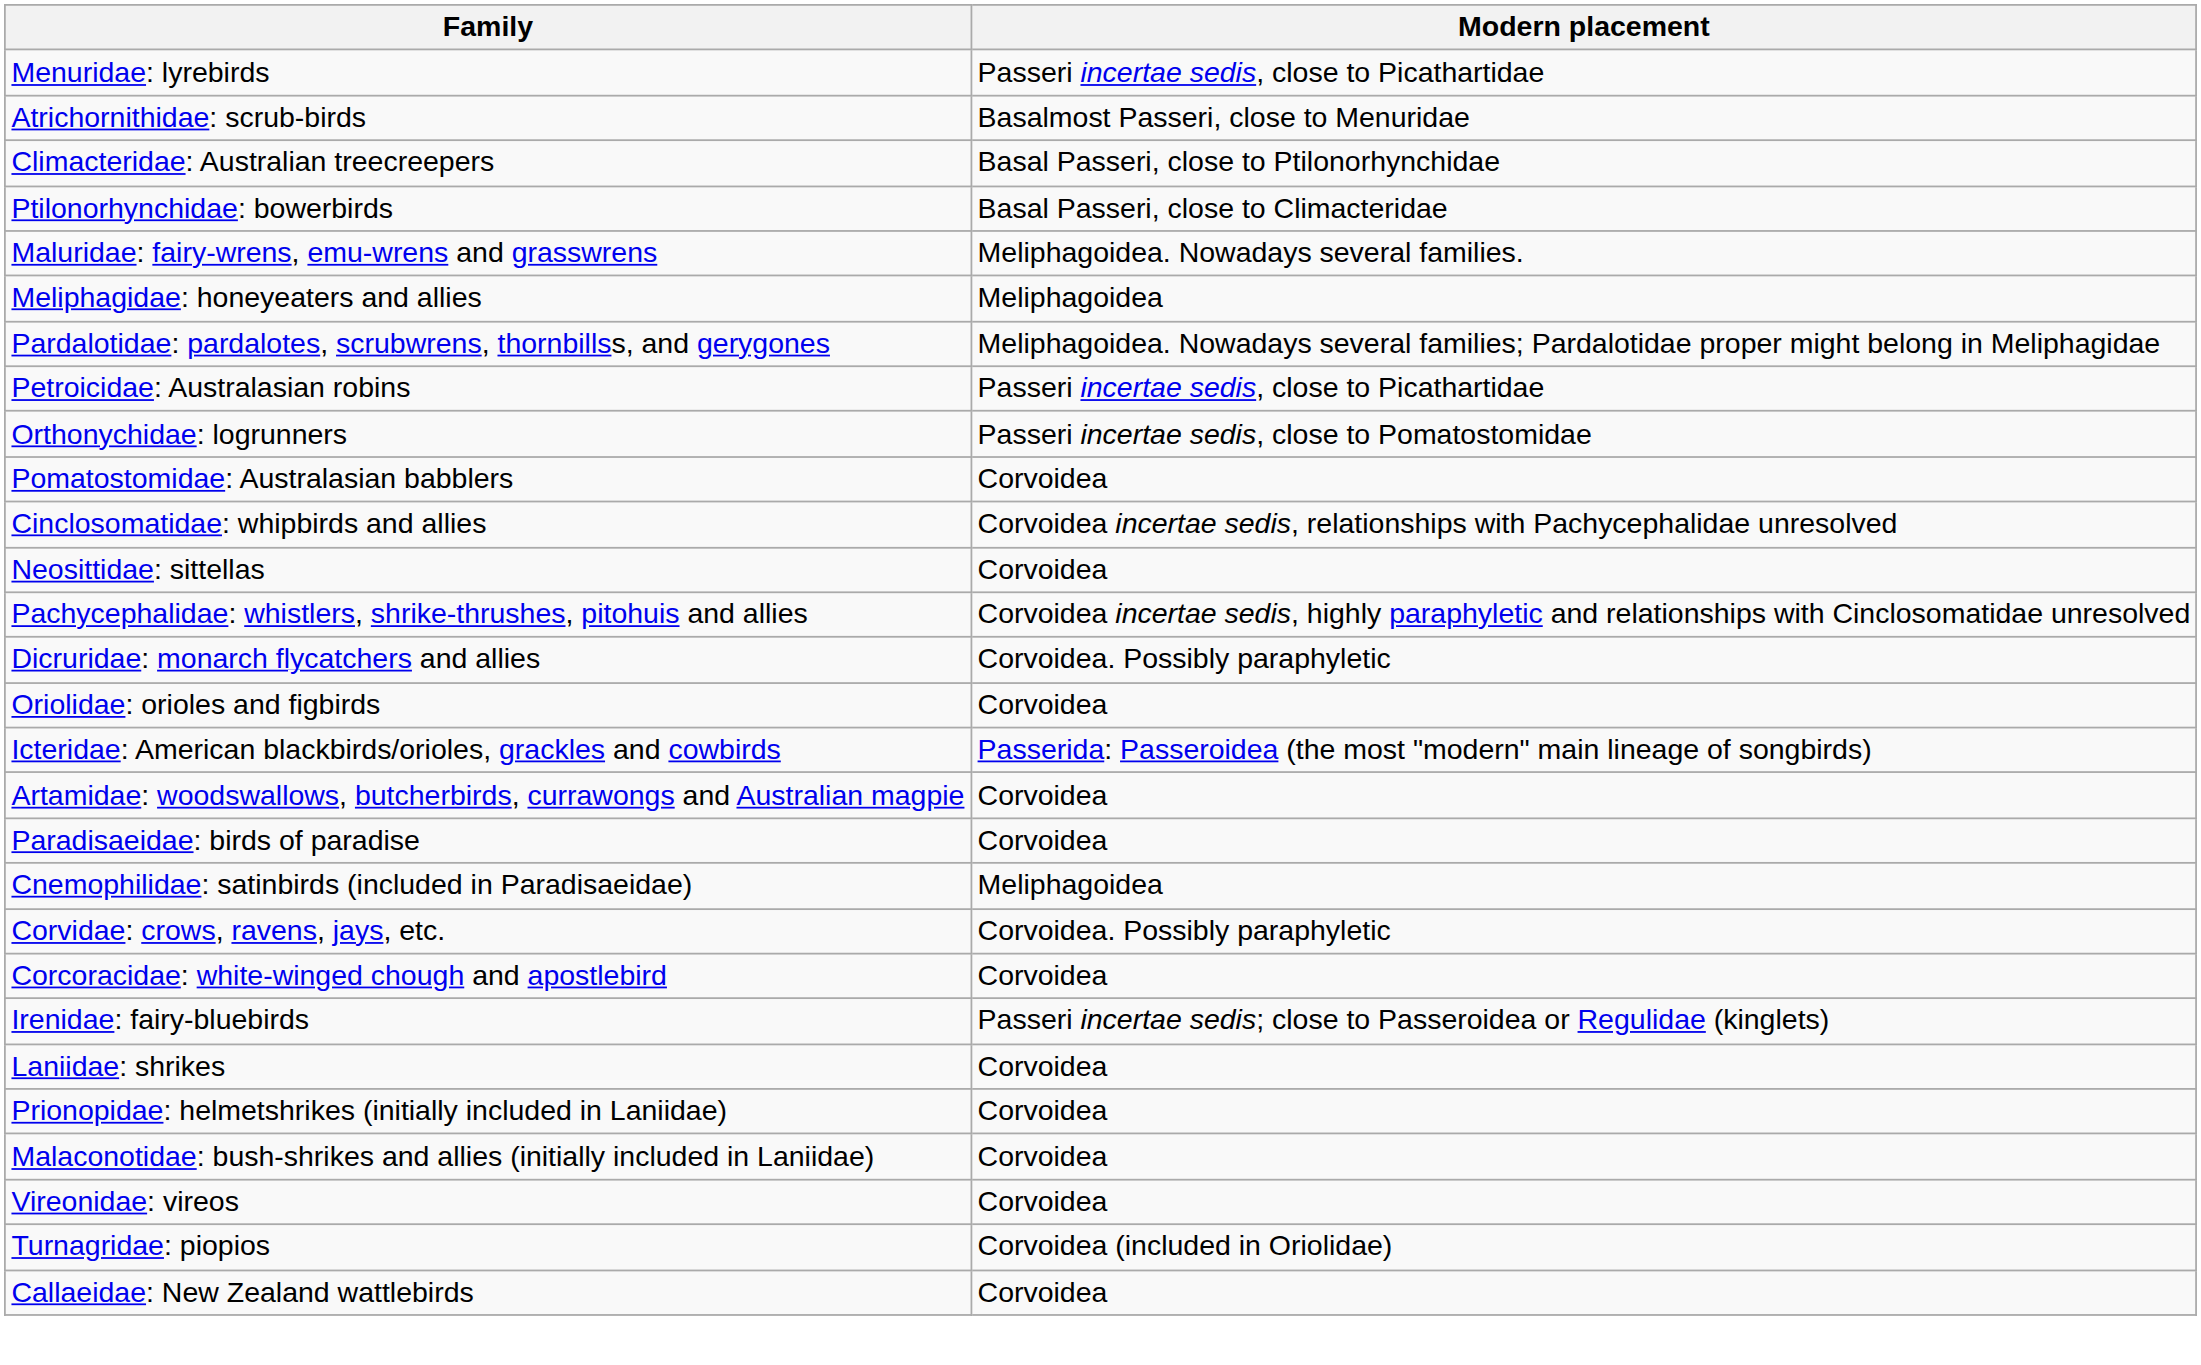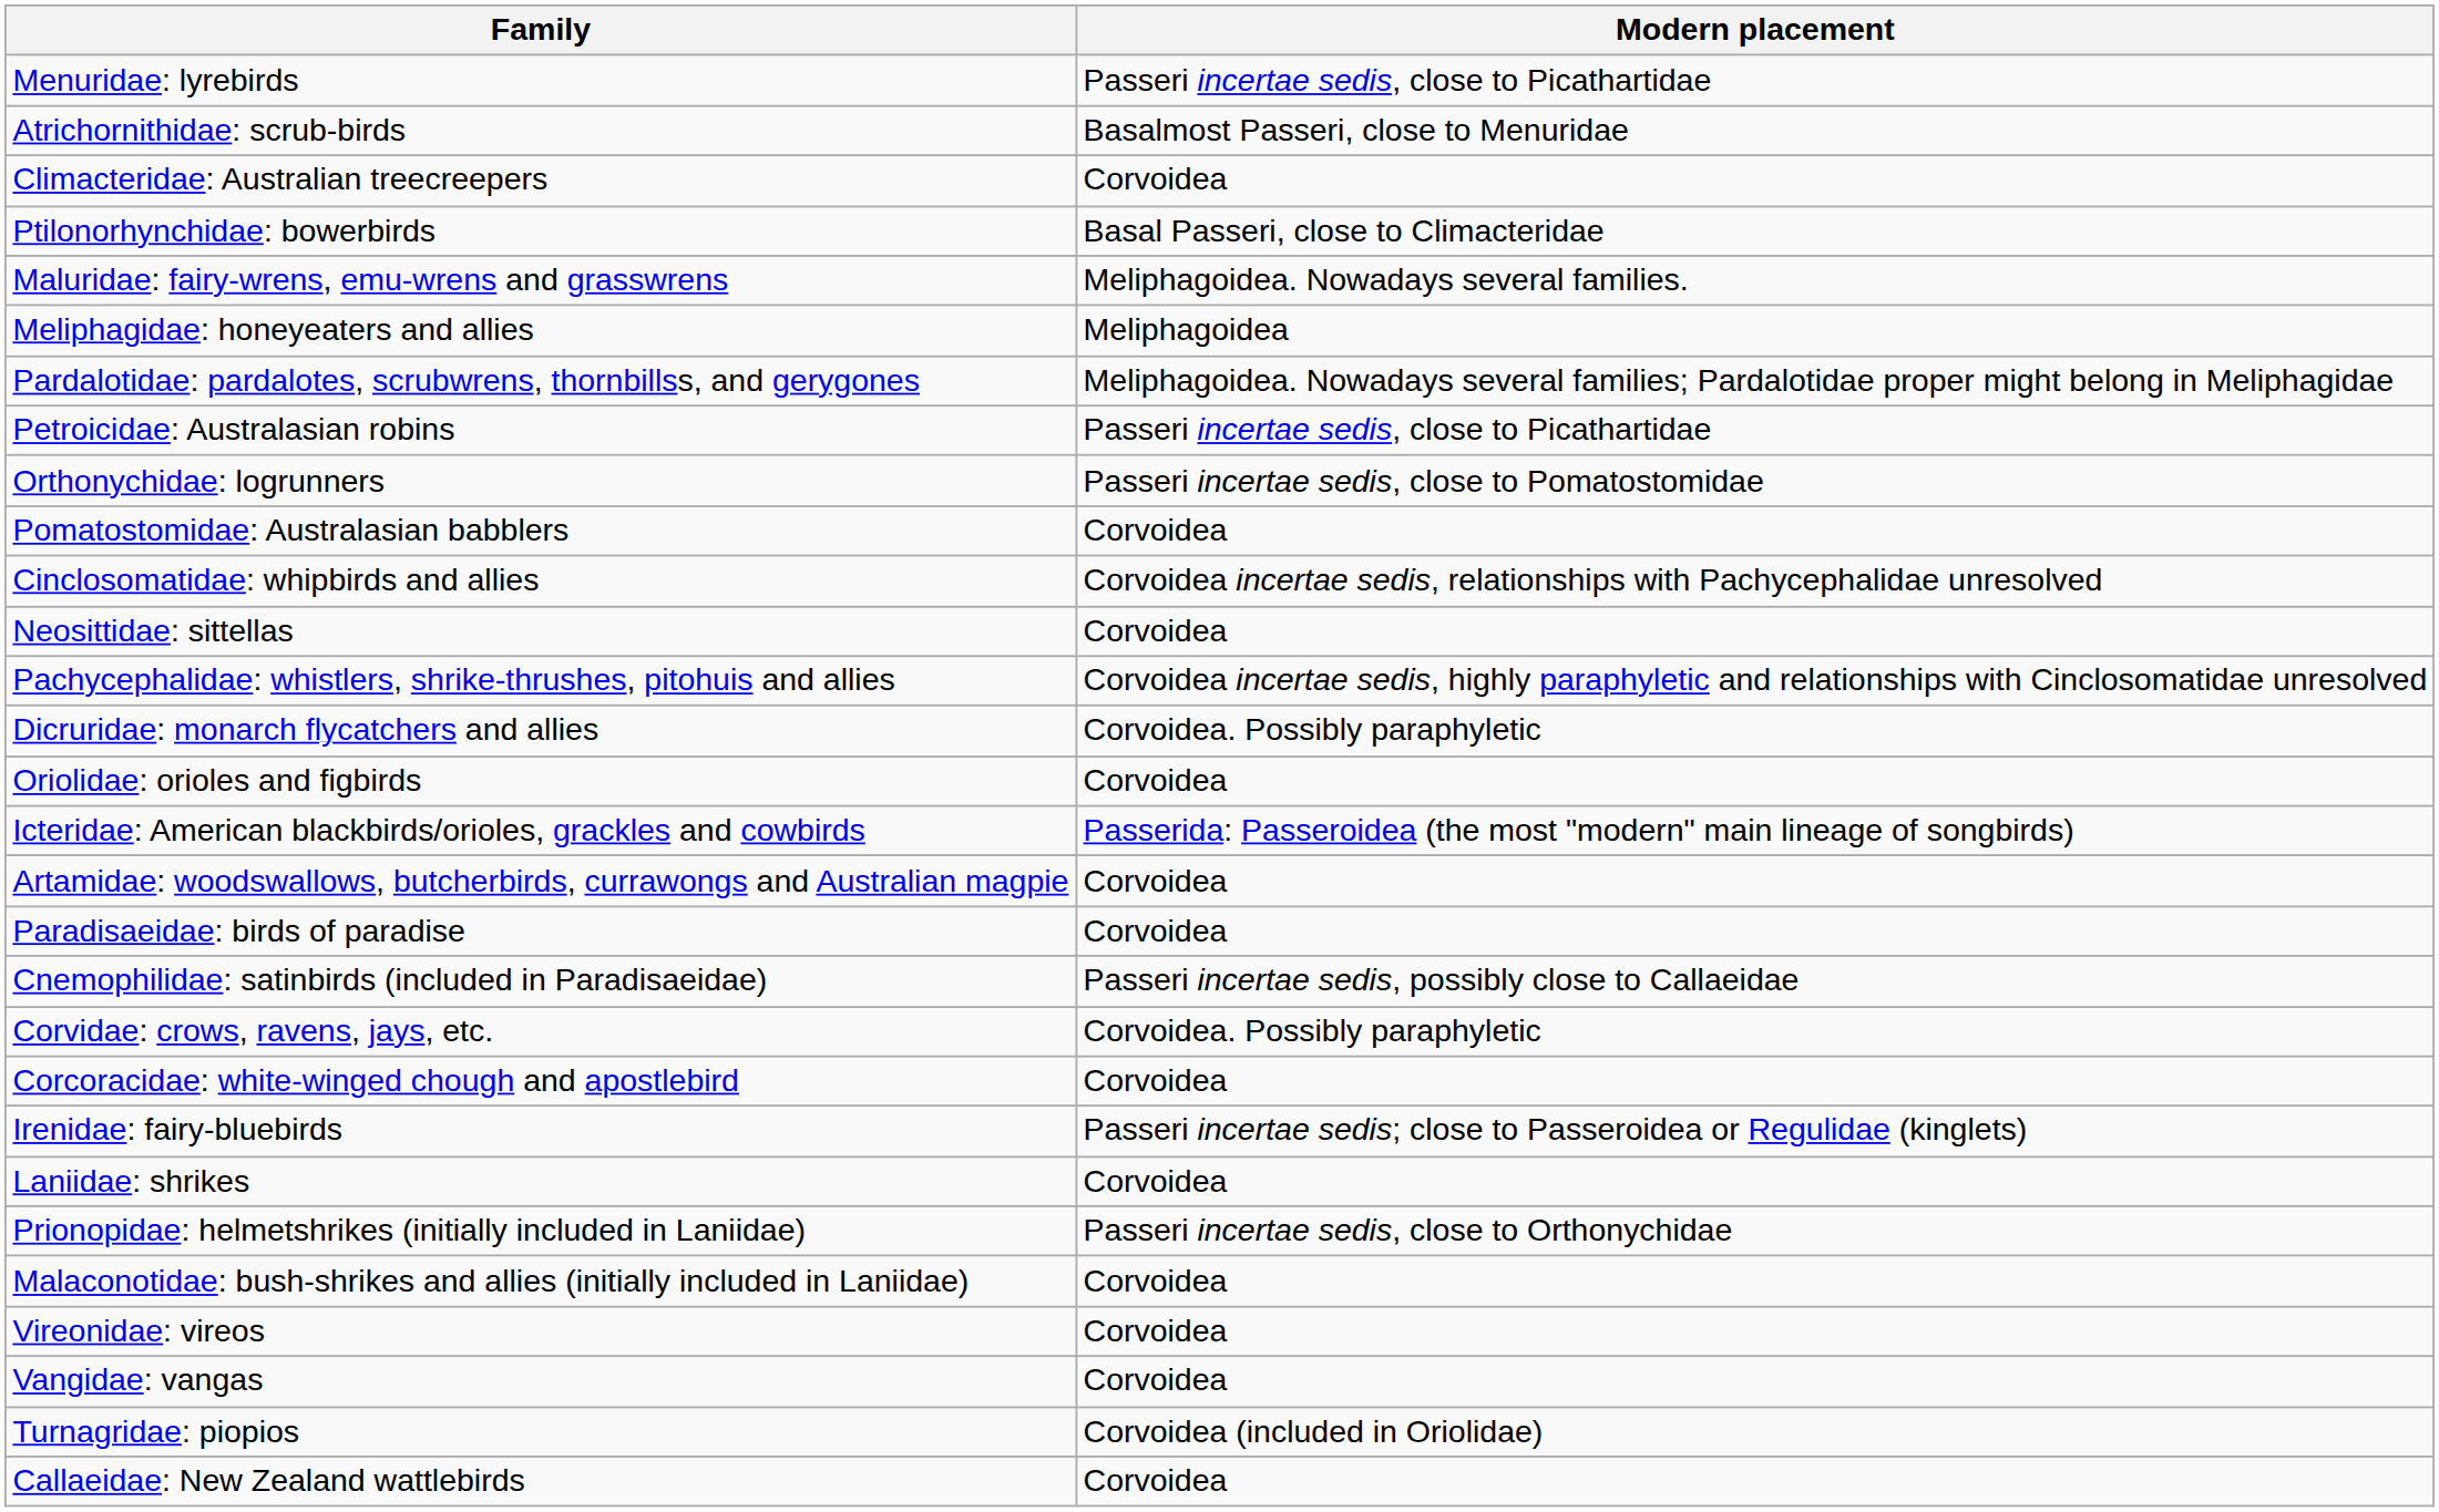 <table class="wikitable">
 <tr>
 <th>Family</th>
 <th>Modern placement</th>
 </tr>
 <tr>
 <td><a href='#'>Menuridae</a>: lyrebirds</td>
 <td>Passeri <em><a href='#'>incertae sedis</a></em>, close to Picathartidae</td>
 </tr>
 <tr>
 <td><a href='#'>Atrichornithidae</a>: scrub-birds</td>
 <td>Basalmost Passeri, close to Menuridae</td>
 </tr>
 <tr>
 <td><a href='#'>Climacteridae</a>: Australian treecreepers</td>
-<td>Basal Passeri, close to Ptilonorhynchidae</td>
+<td>Corvoidea</td>
 </tr>
 <tr>
 <td><a href='#'>Ptilonorhynchidae</a>: bowerbirds</td>
 <td>Basal Passeri, close to Climacteridae</td>
 </tr>
 <tr>
 <td><a href='#'>Maluridae</a>: <a href='#'>fairy-wrens</a>, <a href='#'>emu-wrens</a> and <a href='#'>grasswrens</a></td>
 <td>Meliphagoidea. Nowadays several families.</td>
 </tr>
 <tr>
 <td><a href='#'>Meliphagidae</a>: honeyeaters and allies</td>
 <td>Meliphagoidea</td>
 </tr>
 <tr>
 <td><a href='#'>Pardalotidae</a>: <a href='#'>pardalotes</a>, <a href='#'>scrubwrens</a>, <a href='#'>thornbills</a>s, and <a href='#'>gerygones</a></td>
 <td>Meliphagoidea. Nowadays several families; Pardalotidae proper might belong in Meliphagidae</td>
 </tr>
 <tr>
 <td><a href='#'>Petroicidae</a>: Australasian robins</td>
 <td>Passeri <em><a href='#'>incertae sedis</a></em>, close to Picathartidae</td>
 </tr>
 <tr>
 <td><a href='#'>Orthonychidae</a>: logrunners</td>
 <td>Passeri <em>incertae sedis</em>, close to Pomatostomidae</td>
 </tr>
 <tr>
 <td><a href='#'>Pomatostomidae</a>: Australasian babblers</td>
 <td>Corvoidea</td>
 </tr>
 <tr>
 <td><a href='#'>Cinclosomatidae</a>: whipbirds and allies</td>
 <td>Corvoidea <em>incertae sedis</em>, relationships with Pachycephalidae unresolved</td>
 </tr>
 <tr>
 <td><a href='#'>Neosittidae</a>: sittellas</td>
 <td>Corvoidea</td>
 </tr>
 <tr>
 <td><a href='#'>Pachycephalidae</a>: <a href='#'>whistlers</a>, <a href='#'>shrike-thrushes</a>, <a href='#'>pitohuis</a> and allies</td>
 <td>Corvoidea <em>incertae sedis</em>, highly <a href='#'>paraphyletic</a> and relationships with Cinclosomatidae unresolved</td>
 </tr>
 <tr>
 <td><a href='#'>Dicruridae</a>: <a href='#'>monarch flycatchers</a> and allies</td>
 <td>Corvoidea. Possibly paraphyletic</td>
 </tr>
 <tr>
 <td><a href='#'>Oriolidae</a>: orioles and figbirds</td>
 <td>Corvoidea</td>
 </tr>
 <tr>
 <td><a href='#'>Icteridae</a>: American blackbirds/orioles, <a href='#'>grackles</a> and <a href='#'>cowbirds</a></td>
 <td><a href='#'>Passerida</a>: <a href='#'>Passeroidea</a> (the most "modern" main lineage of songbirds)</td>
 </tr>
 <tr>
 <td><a href='#'>Artamidae</a>: <a href='#'>woodswallows</a>, <a href='#'>butcherbirds</a>, <a href='#'>currawongs</a> and <a href='#'>Australian magpie</a></td>
 <td>Corvoidea</td>
 </tr>
 <tr>
 <td><a href='#'>Paradisaeidae</a>: birds of paradise</td>
 <td>Corvoidea</td>
 </tr>
 <tr>
 <td><a href='#'>Cnemophilidae</a>: satinbirds (included in Paradisaeidae)</td>
-<td>Meliphagoidea</td>
+<td>Passeri <em>incertae sedis</em>, possibly close to Callaeidae</td>
 </tr>
 <tr>
 <td><a href='#'>Corvidae</a>: <a href='#'>crows</a>, <a href='#'>ravens</a>, <a href='#'>jays</a>, etc.</td>
 <td>Corvoidea. Possibly paraphyletic</td>
 </tr>
 <tr>
 <td><a href='#'>Corcoracidae</a>: <a href='#'>white-winged chough</a> and <a href='#'>apostlebird</a></td>
 <td>Corvoidea</td>
 </tr>
 <tr>
 <td><a href='#'>Irenidae</a>: fairy-bluebirds</td>
 <td>Passeri <em>incertae sedis</em>; close to Passeroidea or <a href='#'>Regulidae</a> (kinglets)</td>
 </tr>
 <tr>
 <td><a href='#'>Laniidae</a>: shrikes</td>
 <td>Corvoidea</td>
 </tr>
 <tr>
 <td><a href='#'>Prionopidae</a>: helmetshrikes (initially included in Laniidae)</td>
-<td>Corvoidea</td>
+<td>Passeri <em>incertae sedis</em>, close to Orthonychidae</td>
 </tr>
 <tr>
 <td><a href='#'>Malaconotidae</a>: bush-shrikes and allies (initially included in Laniidae)</td>
 <td>Corvoidea</td>
 </tr>
 <tr>
 <td><a href='#'>Vireonidae</a>: vireos</td>
+<td>Corvoidea</td>
+</tr>
+<tr>
+<td><a href='#'>Vangidae</a>: vangas</td>
 <td>Corvoidea</td>
 </tr>
 <tr>
 <td><a href='#'>Turnagridae</a>: piopios</td>
 <td>Corvoidea (included in Oriolidae)</td>
 </tr>
 <tr>
 <td><a href='#'>Callaeidae</a>: New Zealand wattlebirds</td>
 <td>Corvoidea</td>
 </tr>
 </table>
